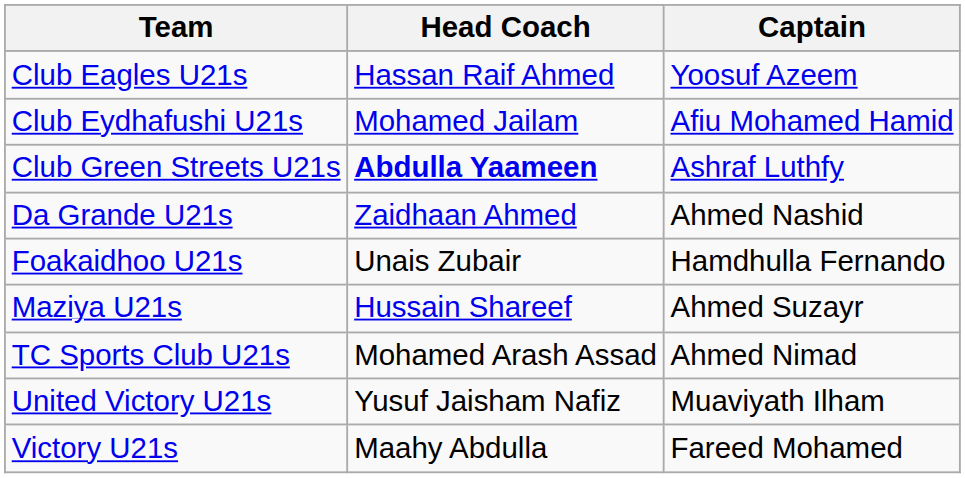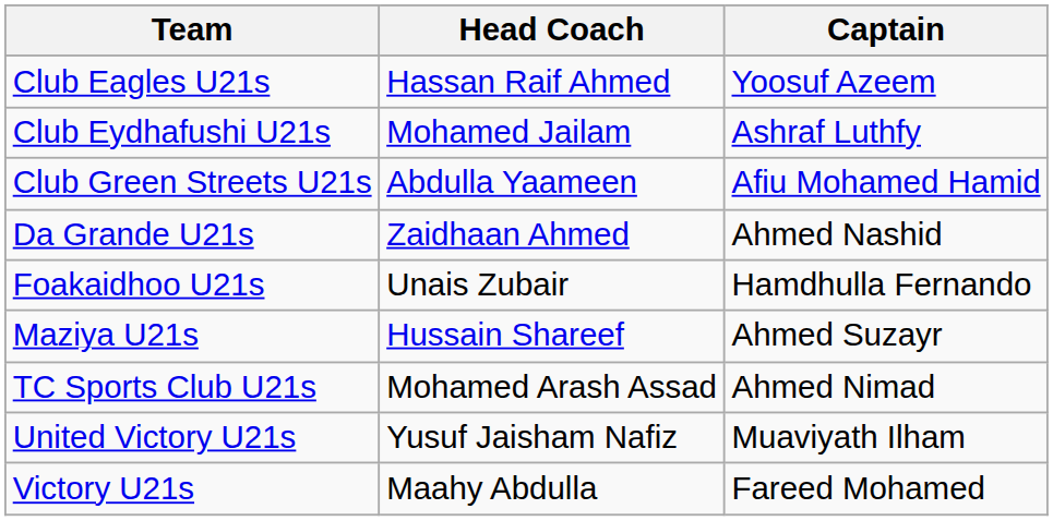 <table class="wikitable sortable" style="text-align: left;">
 <tr>
 <th>Team</th>
 <th>Head Coach</th>
 <th>Captain</th>
 </tr>
 <tr>
 <td><a href='#'>Club Eagles U21s</a></td>
 <td> <a href='#'>Hassan Raif Ahmed</a></td>
 <td>  <a href='#'>Yoosuf Azeem</a></td>
 </tr>
 <tr>
 <td><a href='#'>Club Eydhafushi U21s</a></td>
 <td> <a href='#'>Mohamed Jailam</a></td>
-<td> <a href='#'>Afiu Mohamed Hamid</a></td>
+<td> <a href='#'>Ashraf Luthfy</a></td>
 </tr>
 <tr>
 <td><a href='#'>Club Green Streets U21s</a></td>
-<td><strong> <a href='#'>Abdulla Yaameen</a></strong></td>
-<td> <a href='#'>Ashraf Luthfy</a></td>
+<td> <a href='#'>Abdulla Yaameen</a></td>
+<td> <a href='#'>Afiu Mohamed Hamid</a></td>
 </tr>
 <tr>
 <td><a href='#'>Da Grande U21s</a></td>
 <td> <a href='#'>Zaidhaan Ahmed</a></td>
 <td> Ahmed Nashid</td>
 </tr>
 <tr>
 <td><a href='#'>Foakaidhoo U21s</a></td>
 <td> Unais Zubair</td>
 <td> Hamdhulla Fernando</td>
 </tr>
 <tr>
 <td><a href='#'>Maziya U21s</a></td>
 <td> <a href='#'>Hussain Shareef</a></td>
 <td> Ahmed Suzayr</td>
 </tr>
 <tr>
 <td><a href='#'>TC Sports Club U21s</a></td>
 <td> Mohamed Arash Assad</td>
 <td> Ahmed Nimad</td>
 </tr>
 <tr>
 <td><a href='#'>United Victory U21s</a></td>
 <td> Yusuf Jaisham Nafiz</td>
 <td> Muaviyath Ilham</td>
 </tr>
 <tr>
 <td><a href='#'>Victory U21s</a></td>
 <td> Maahy Abdulla</td>
 <td> Fareed Mohamed</td>
 </tr>
 </table>
